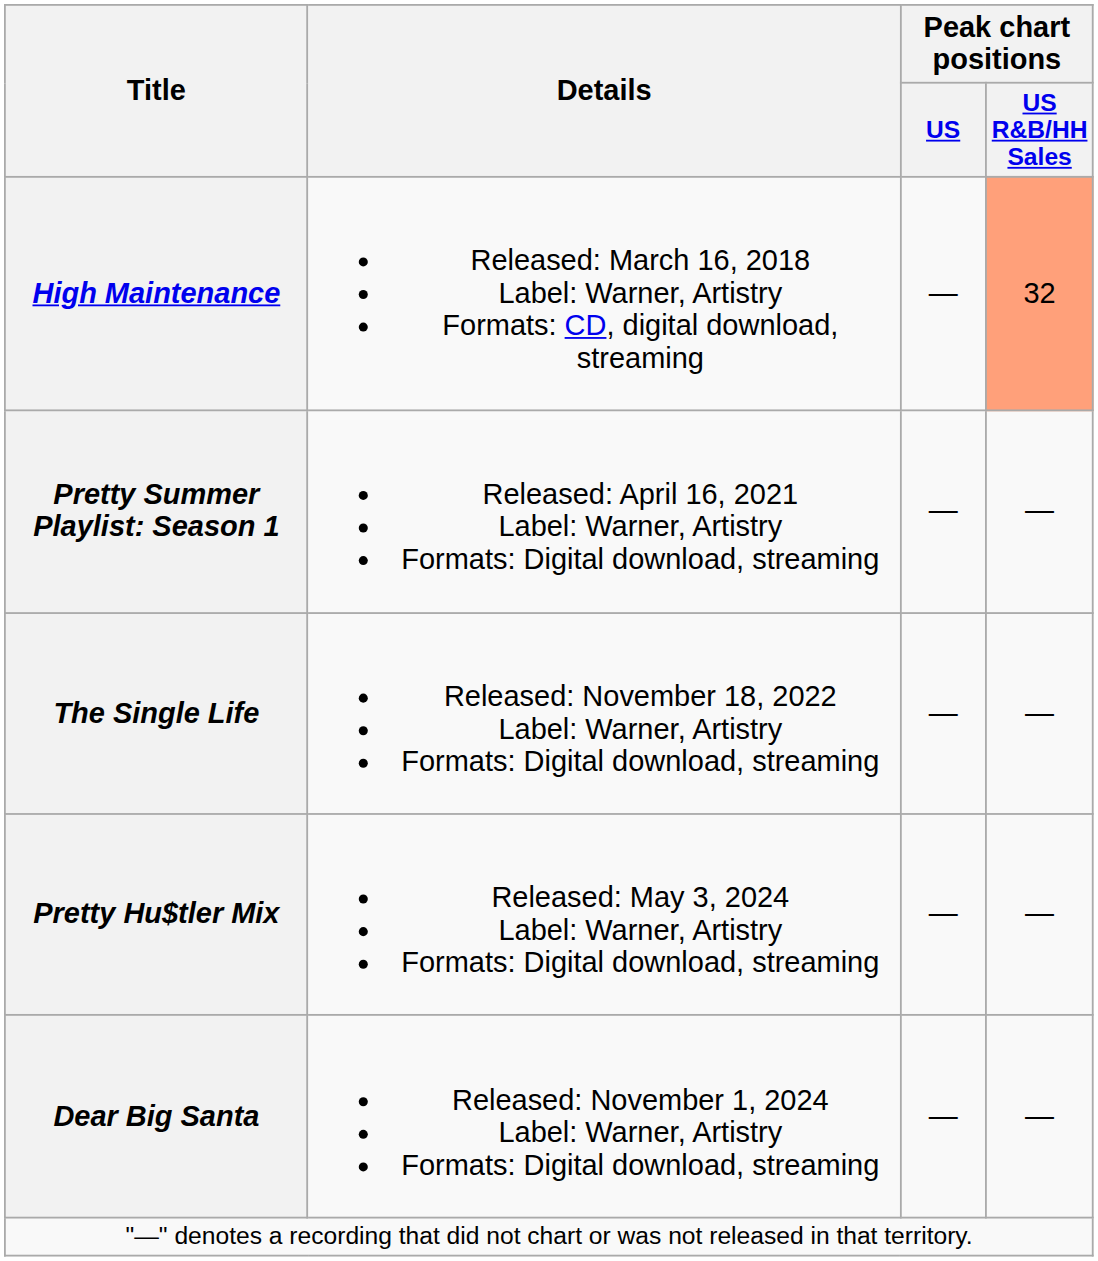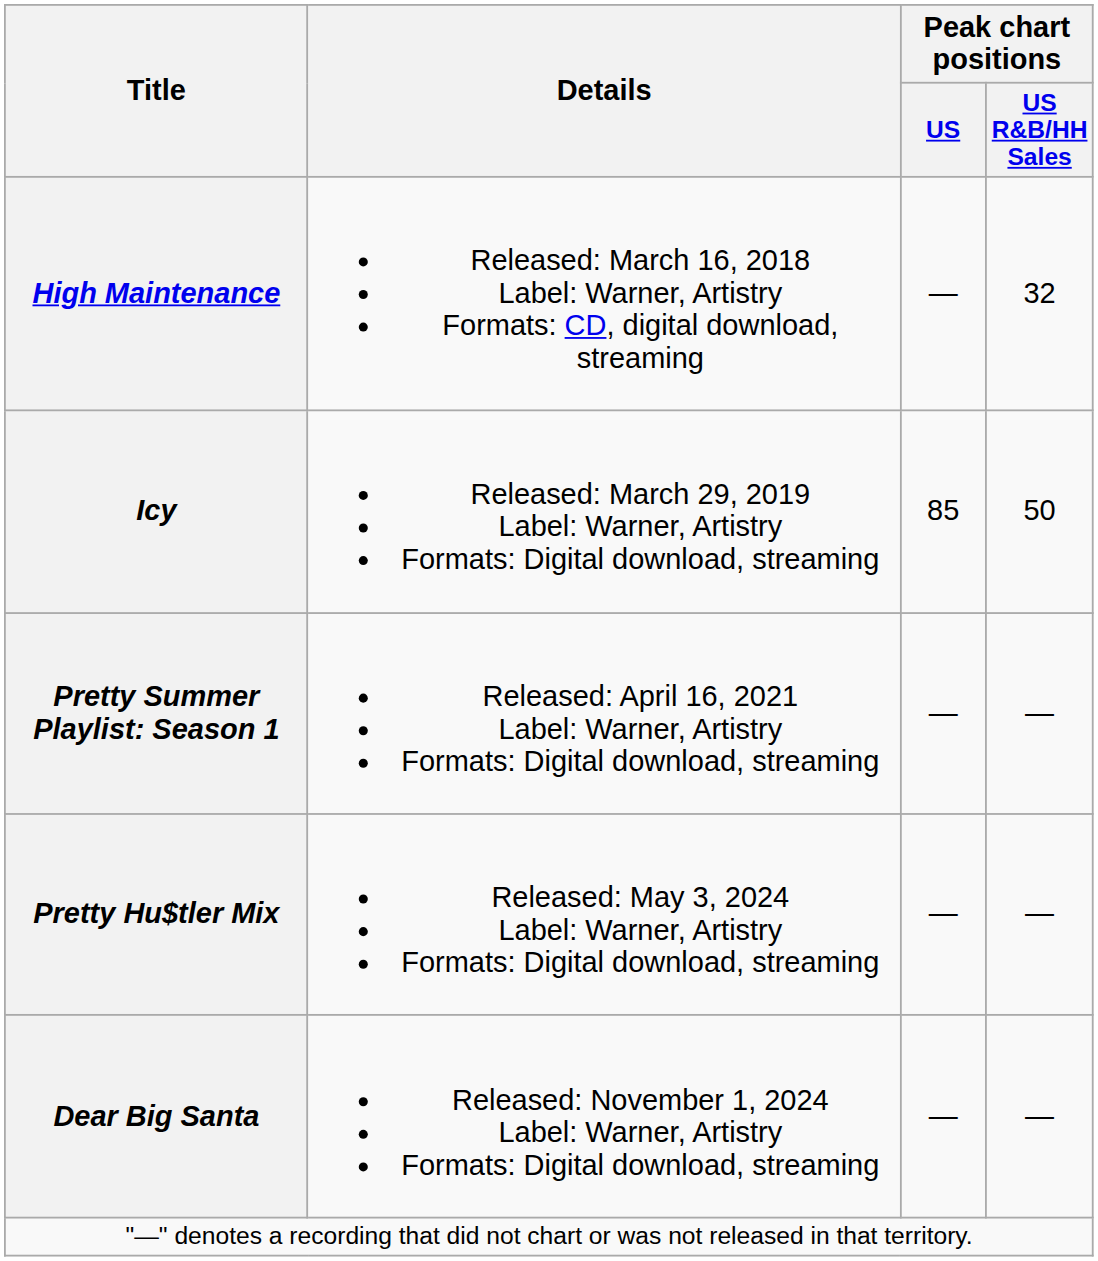 <table class="wikitable plainrowheaders" style="text-align:center">
 <tr>
 <th scope="col" rowspan="2" style="width:10em">Title</th>
 <th scope="col" rowspan="2" style="width:20em">Details</th>
 <th scope="col" colspan="2">Peak chart positions</th>
 </tr>
 <tr>
 <th scope="col" style="width:3em;font-size:85%;"><a href='#'>US</a><br></th>
 <th scope="col" style="width:3em;font-size:85%;"><a href='#'>US<br>R&B/HH<br>Sales</a><br></th>
 </tr>
 <tr>
 <th scope="row"><em><a href='#'>High Maintenance</a></em></th>
 <td><br><ul><li>Released: March 16, 2018</li><li>Label: Warner, Artistry</li><li>Formats: <a href='#'>CD</a>, digital download, streaming</li></ul></td>
 <td>—</td>
-<td style="background: lightsalmon;">32</td>
+<td>32</td>
+</tr>
+<tr>
+<th scope="row"><em>Icy</em></th>
+<td><br><ul><li>Released: March 29, 2019</li><li>Label: Warner, Artistry</li><li>Formats: Digital download, streaming</li></ul></td>
+<td>85</td>
+<td>50</td>
 </tr>
 <tr>
 <th scope="row"><em>Pretty Summer Playlist: Season 1</em></th>
 <td><br><ul><li>Released: April 16, 2021</li><li>Label: Warner, Artistry</li><li>Formats: Digital download, streaming</li></ul></td>
-<td>—</td>
-<td>—</td>
-</tr>
-<tr>
-<th scope="row"><em>The Single Life</em></th>
-<td><br><ul><li>Released: November 18, 2022</li><li>Label: Warner, Artistry</li><li>Formats: Digital download, streaming</li></ul></td>
 <td>—</td>
 <td>—</td>
 </tr>
 <tr>
 <th scope="row"><em>Pretty Hu$tler Mix</em></th>
 <td><br><ul><li>Released: May 3, 2024</li><li>Label: Warner, Artistry</li><li>Formats: Digital download, streaming</li></ul></td>
 <td>—</td>
 <td>—</td>
 </tr>
 <tr>
 <th scope="row"><em>Dear Big Santa</em></th>
 <td><br><ul><li>Released: November 1, 2024</li><li>Label: Warner, Artistry</li><li>Formats: Digital download, streaming</li></ul></td>
 <td>—</td>
 <td>—</td>
 </tr>
 <tr>
 <td colspan="4" style="font-size:85%">"—" denotes a recording that did not chart or was not released in that territory.</td>
 </tr>
 </table>
